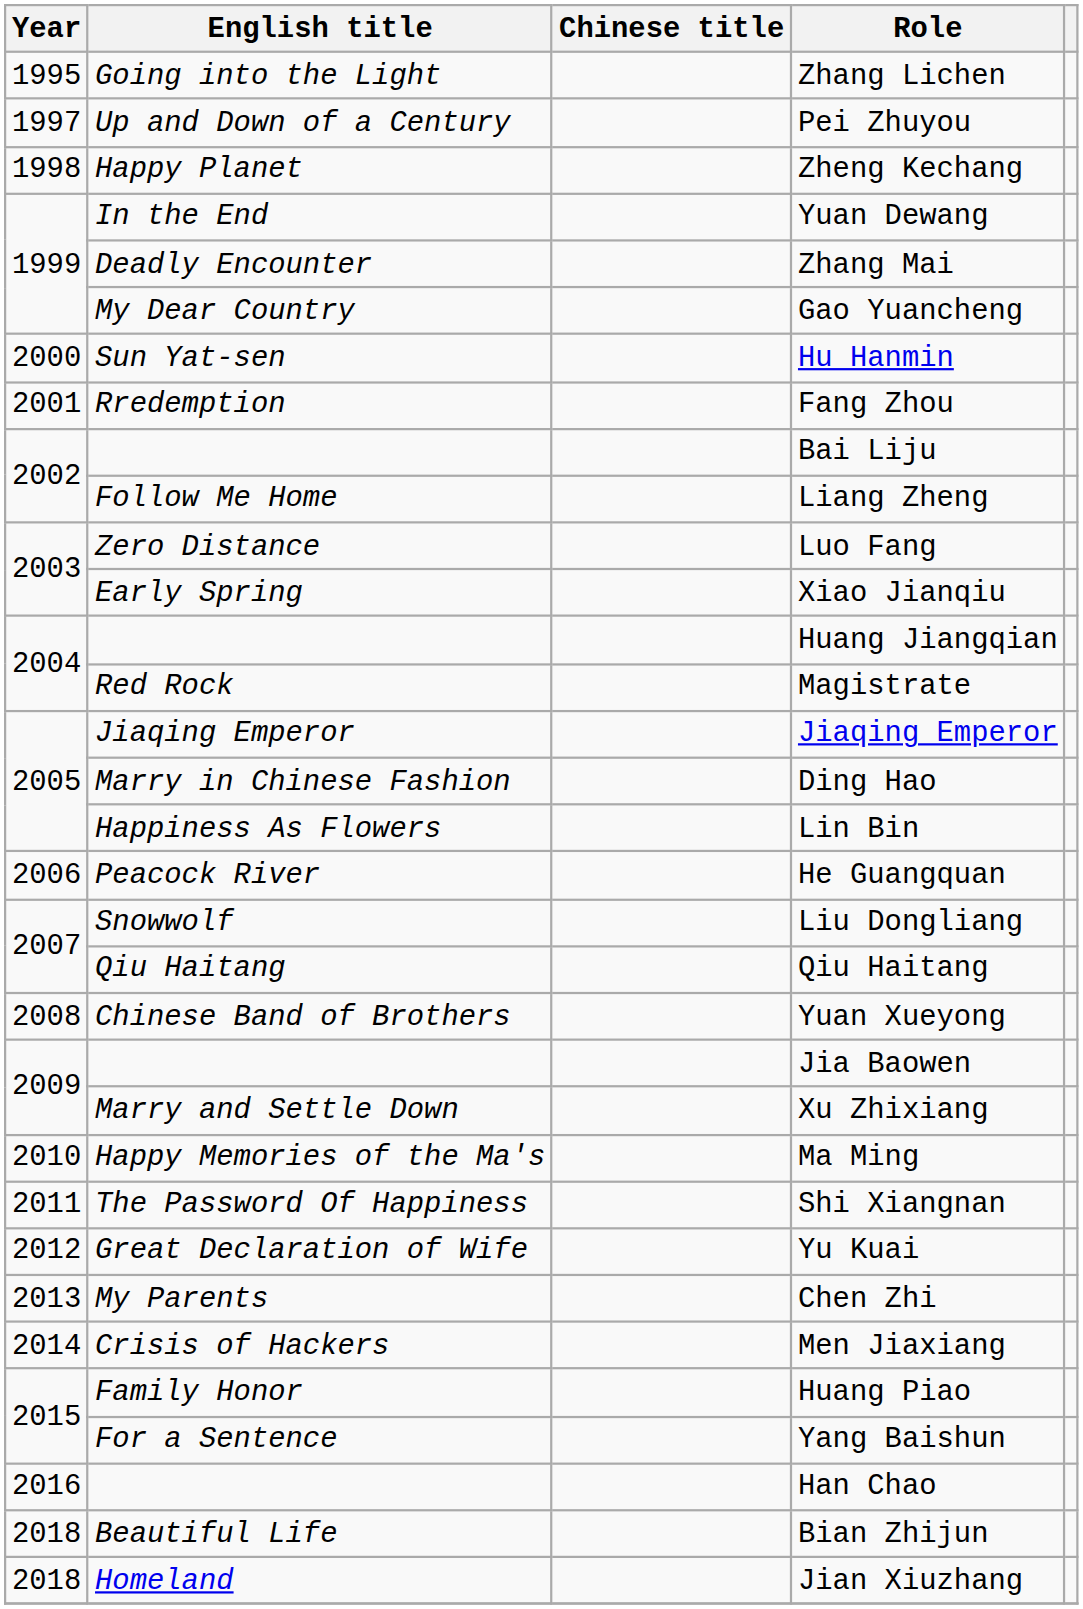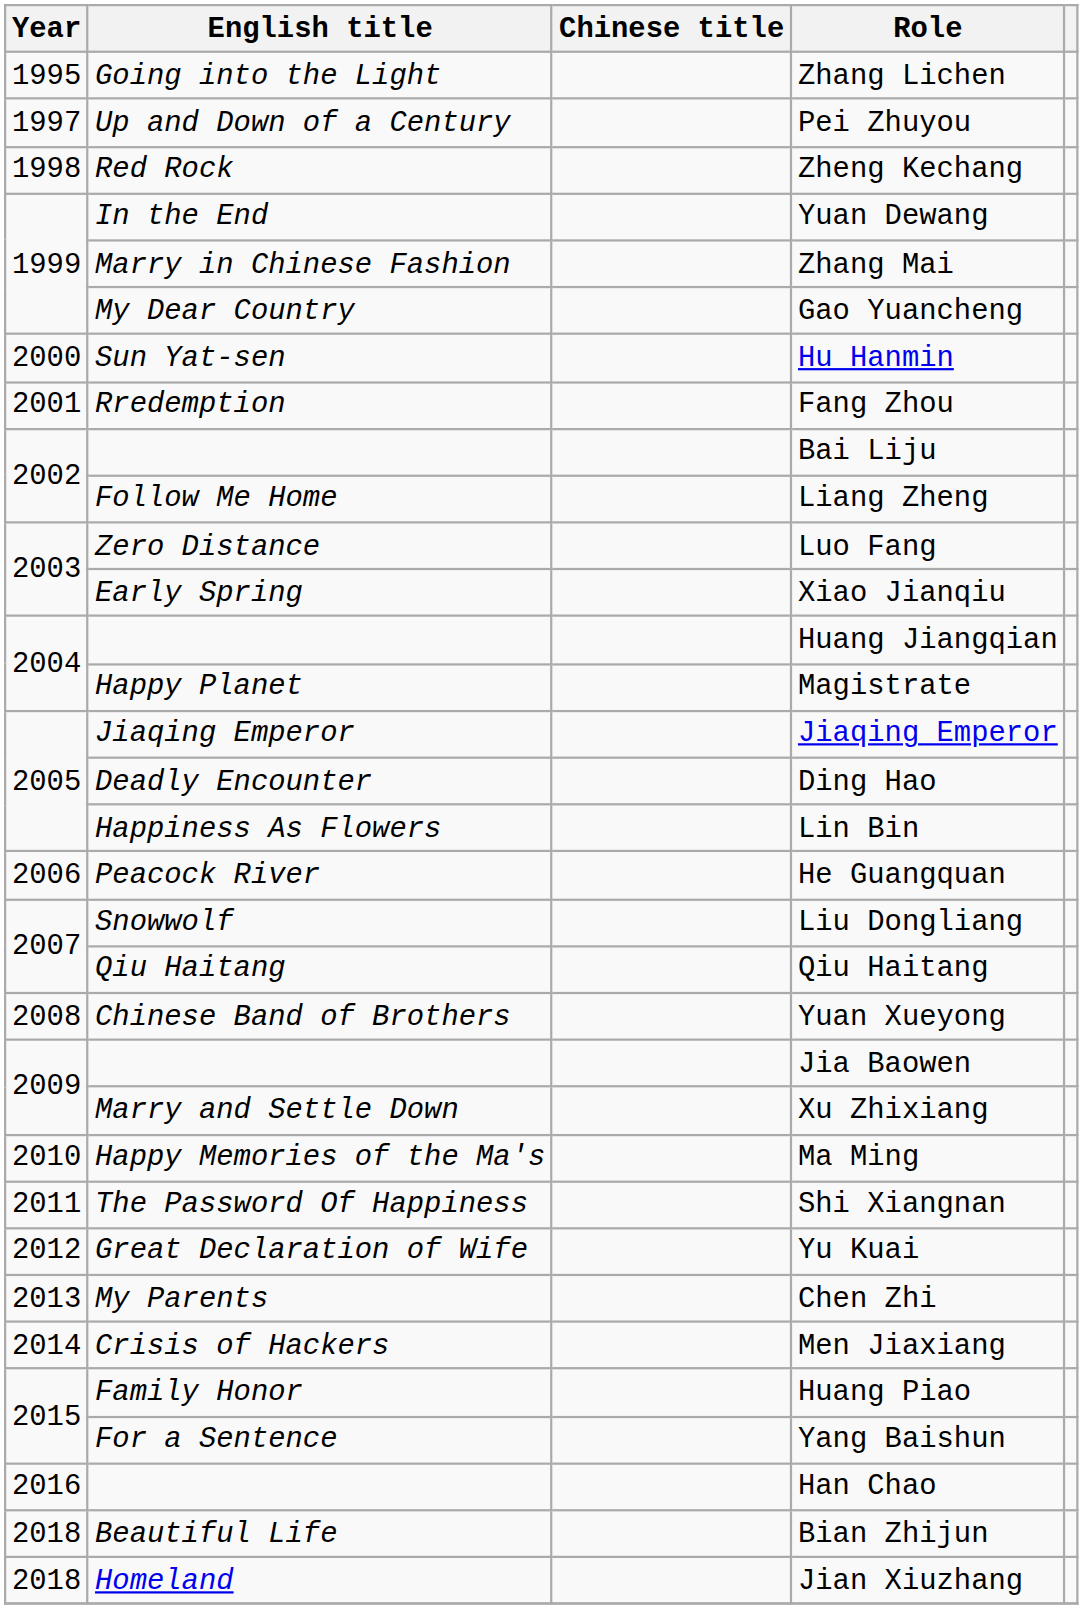 <table class="wikitable">
 <tr>
 <th>Year</th>
 <th>English title</th>
 <th>Chinese title</th>
 <th>Role</th>
 <th></th>
 </tr>
 <tr>
 <td>1995</td>
 <td><em>Going into the Light</em></td>
 <td></td>
 <td>Zhang Lichen</td>
 <td></td>
 </tr>
 <tr>
 <td>1997</td>
 <td><em>Up and Down of a Century</em></td>
 <td></td>
 <td>Pei Zhuyou</td>
 <td></td>
 </tr>
 <tr>
 <td>1998</td>
-<td><em>Happy Planet</em></td>
+<td><em>Red Rock</em></td>
 <td></td>
 <td>Zheng Kechang</td>
 <td></td>
 </tr>
 <tr>
 <td rowspan=3>1999</td>
 <td><em>In the End</em></td>
 <td></td>
 <td>Yuan Dewang</td>
 <td></td>
 </tr>
 <tr>
-<td><em>Deadly Encounter</em></td>
+<td><em>Marry in Chinese Fashion</em></td>
 <td></td>
 <td>Zhang Mai</td>
 <td></td>
 </tr>
 <tr>
 <td><em>My Dear Country</em></td>
 <td></td>
 <td>Gao Yuancheng</td>
 <td></td>
 </tr>
 <tr>
 <td>2000</td>
 <td><em>Sun Yat-sen</em></td>
 <td></td>
 <td><a href='#'>Hu Hanmin</a></td>
 <td></td>
 </tr>
 <tr>
 <td>2001</td>
 <td><em>Rredemption</em></td>
 <td></td>
 <td>Fang Zhou</td>
 <td></td>
 </tr>
 <tr>
 <td rowspan=2>2002</td>
 <td></td>
 <td></td>
 <td>Bai Liju</td>
 <td></td>
 </tr>
 <tr>
 <td><em>Follow Me Home</em></td>
 <td></td>
 <td>Liang Zheng</td>
 <td></td>
 </tr>
 <tr>
 <td rowspan=2>2003</td>
 <td><em>Zero Distance</em></td>
 <td></td>
 <td>Luo Fang</td>
 <td></td>
 </tr>
 <tr>
 <td><em>Early Spring</em></td>
 <td></td>
 <td>Xiao Jianqiu</td>
 <td></td>
 </tr>
 <tr>
 <td rowspan=2>2004</td>
 <td></td>
 <td></td>
 <td>Huang Jiangqian</td>
 <td></td>
 </tr>
 <tr>
-<td><em>Red Rock</em></td>
+<td><em>Happy Planet</em></td>
 <td></td>
 <td>Magistrate</td>
 <td></td>
 </tr>
 <tr>
 <td rowspan=3>2005</td>
 <td><em>Jiaqing Emperor</em></td>
 <td></td>
 <td><a href='#'>Jiaqing Emperor</a></td>
 <td></td>
 </tr>
 <tr>
-<td><em>Marry in Chinese Fashion</em></td>
+<td><em>Deadly Encounter</em></td>
 <td></td>
 <td>Ding Hao</td>
 <td></td>
 </tr>
 <tr>
 <td><em>Happiness As Flowers</em></td>
 <td></td>
 <td>Lin Bin</td>
 <td></td>
 </tr>
 <tr>
 <td>2006</td>
 <td><em>Peacock River</em></td>
 <td></td>
 <td>He Guangquan</td>
 <td></td>
 </tr>
 <tr>
 <td rowspan=2>2007</td>
 <td><em>Snowwolf</em></td>
 <td></td>
 <td>Liu Dongliang</td>
 <td></td>
 </tr>
 <tr>
 <td><em>Qiu Haitang</em></td>
 <td></td>
 <td>Qiu Haitang</td>
 <td></td>
 </tr>
 <tr>
 <td>2008</td>
 <td><em>Chinese Band of Brothers</em></td>
 <td></td>
 <td>Yuan Xueyong</td>
 <td></td>
 </tr>
 <tr>
 <td rowspan=2>2009</td>
 <td></td>
 <td></td>
 <td>Jia Baowen</td>
 <td></td>
 </tr>
 <tr>
 <td><em>Marry and Settle Down</em></td>
 <td></td>
 <td>Xu Zhixiang</td>
 <td></td>
 </tr>
 <tr>
 <td>2010</td>
 <td><em>Happy Memories of the Ma's</em></td>
 <td></td>
 <td>Ma Ming</td>
 <td></td>
 </tr>
 <tr>
 <td>2011</td>
 <td><em>The Password Of Happiness</em></td>
 <td></td>
 <td>Shi Xiangnan</td>
 <td></td>
 </tr>
 <tr>
 <td>2012</td>
 <td><em>Great Declaration of Wife</em></td>
 <td></td>
 <td>Yu Kuai</td>
 <td></td>
 </tr>
 <tr>
 <td>2013</td>
 <td><em>My Parents</em></td>
 <td></td>
 <td>Chen Zhi</td>
 <td></td>
 </tr>
 <tr>
 <td>2014</td>
 <td><em>Crisis of Hackers</em></td>
 <td></td>
 <td>Men Jiaxiang</td>
 <td></td>
 </tr>
 <tr>
 <td rowspan=2>2015</td>
 <td><em>Family Honor</em></td>
 <td></td>
 <td>Huang Piao</td>
 <td></td>
 </tr>
 <tr>
 <td><em>For a Sentence</em></td>
 <td></td>
 <td>Yang Baishun</td>
 <td></td>
 </tr>
 <tr>
 <td>2016</td>
 <td></td>
 <td></td>
 <td>Han Chao</td>
 <td></td>
 </tr>
 <tr>
 <td>2018</td>
 <td><em>Beautiful Life</em></td>
 <td></td>
 <td>Bian Zhijun</td>
 <td></td>
 </tr>
 <tr>
 <td>2018</td>
 <td><em><a href='#'>Homeland</a></em></td>
 <td></td>
 <td>Jian Xiuzhang</td>
 <td></td>
 </tr>
 <tr>
 </tr>
 </table>
